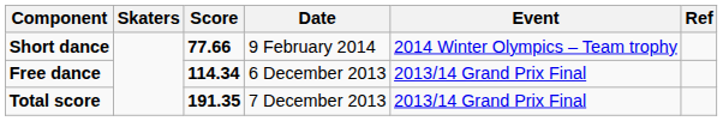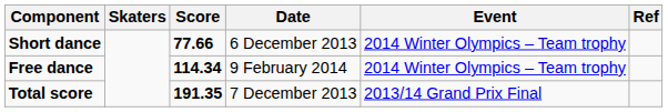 <table class="wikitable">
 <tr>
 <th>Component</th>
 <th>Skaters</th>
 <th>Score</th>
 <th>Date</th>
 <th>Event</th>
 <th>Ref</th>
 </tr>
 <tr>
 <td><strong>Short dance</strong></td>
 <td rowspan=3></td>
 <td><strong>77.66</strong></td>
-<td>9 February 2014</td>
+<td>6 December 2013</td>
 <td><a href='#'>2014 Winter Olympics – Team trophy</a></td>
 <td></td>
 </tr>
 <tr>
 <td><strong>Free dance</strong></td>
 <td><strong>114.34</strong></td>
-<td>6 December 2013</td>
-<td><a href='#'>2013/14 Grand Prix Final</a></td>
+<td>9 February 2014</td>
+<td><a href='#'>2014 Winter Olympics – Team trophy</a></td>
 <td></td>
 </tr>
 <tr>
 <td><strong>Total score</strong></td>
 <td><strong>191.35</strong></td>
 <td>7 December 2013</td>
 <td><a href='#'>2013/14 Grand Prix Final</a></td>
 <td></td>
 </tr>
 </table>
